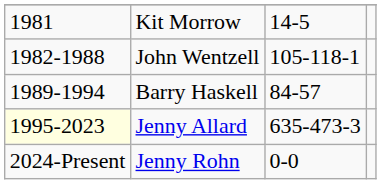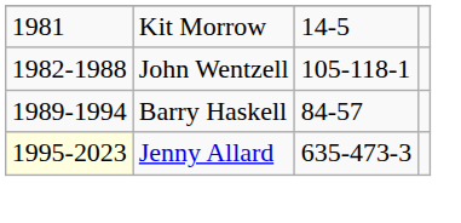 <table class="wikitable">
 <tr style="text-align:center;">
 </tr>
 <tr>
 <td>1981</td>
 <td>Kit Morrow</td>
 <td>14-5</td>
 <td></td>
 </tr>
 <tr>
 <td>1982-1988</td>
 <td>John Wentzell</td>
 <td>105-118-1</td>
 <td></td>
 </tr>
 <tr>
 <td>1989-1994</td>
 <td>Barry Haskell</td>
 <td>84-57</td>
 <td></td>
 </tr>
 <tr>
 <td style="background: lightyellow;">1995-2023</td>
 <td><a href='#'>Jenny Allard</a></td>
 <td>635-473-3</td>
 <td></td>
 </tr>
-<tr>
-<td>2024-Present</td>
-<td><a href='#'>Jenny Rohn</a></td>
-<td>0-0</td>
-<td></td>
-</tr>
 </table>
